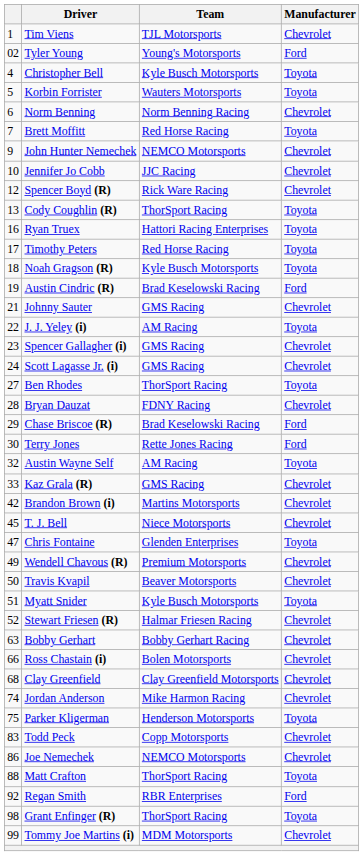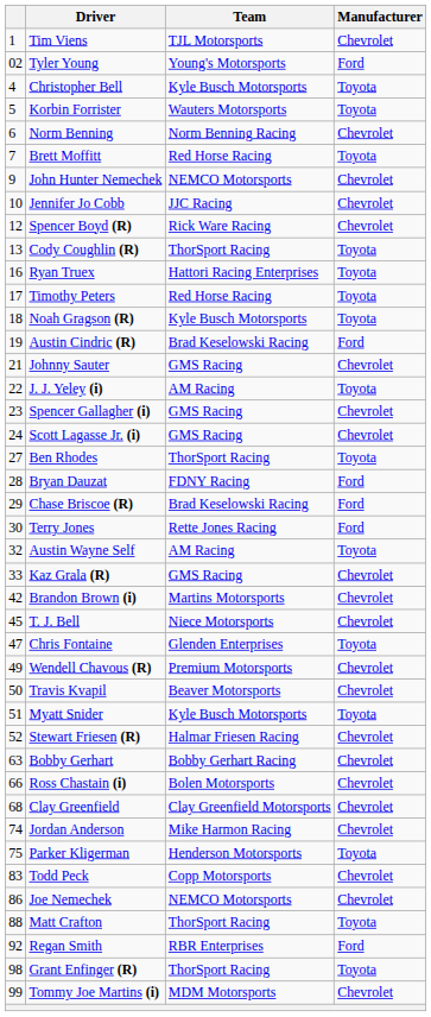 <table class="wikitable" style="font-size:95%">
 <tr>
 <th></th>
 <th>Driver</th>
 <th>Team</th>
 <th>Manufacturer</th>
 </tr>
 <tr>
 <td>1</td>
 <td><a href='#'>Tim Viens</a></td>
 <td><a href='#'>TJL Motorsports</a></td>
 <td><a href='#'>Chevrolet</a></td>
 </tr>
 <tr>
 <td>02</td>
 <td><a href='#'>Tyler Young</a></td>
 <td><a href='#'>Young's Motorsports</a></td>
 <td><a href='#'>Ford</a></td>
 </tr>
 <tr>
 <td>4</td>
 <td><a href='#'>Christopher Bell</a></td>
 <td><a href='#'>Kyle Busch Motorsports</a></td>
 <td><a href='#'>Toyota</a></td>
 </tr>
 <tr>
 <td>5</td>
 <td><a href='#'>Korbin Forrister</a></td>
 <td><a href='#'>Wauters Motorsports</a></td>
 <td><a href='#'>Toyota</a></td>
 </tr>
 <tr>
 <td>6</td>
 <td><a href='#'>Norm Benning</a></td>
 <td><a href='#'>Norm Benning Racing</a></td>
 <td><a href='#'>Chevrolet</a></td>
 </tr>
 <tr>
 <td>7</td>
 <td><a href='#'>Brett Moffitt</a></td>
 <td><a href='#'>Red Horse Racing</a></td>
 <td><a href='#'>Toyota</a></td>
 </tr>
 <tr>
 <td>9</td>
 <td><a href='#'>John Hunter Nemechek</a></td>
 <td><a href='#'>NEMCO Motorsports</a></td>
 <td><a href='#'>Chevrolet</a></td>
 </tr>
 <tr>
 <td>10</td>
 <td><a href='#'>Jennifer Jo Cobb</a></td>
 <td><a href='#'>JJC Racing</a></td>
 <td><a href='#'>Chevrolet</a></td>
 </tr>
 <tr>
 <td>12</td>
 <td><a href='#'>Spencer Boyd</a> <strong>(R)</strong></td>
 <td><a href='#'>Rick Ware Racing</a></td>
 <td><a href='#'>Chevrolet</a></td>
 </tr>
 <tr>
 <td>13</td>
 <td><a href='#'>Cody Coughlin</a> <strong>(R)</strong></td>
 <td><a href='#'>ThorSport Racing</a></td>
 <td><a href='#'>Toyota</a></td>
 </tr>
 <tr>
 <td>16</td>
 <td><a href='#'>Ryan Truex</a></td>
 <td><a href='#'>Hattori Racing Enterprises</a></td>
 <td><a href='#'>Toyota</a></td>
 </tr>
 <tr>
 <td>17</td>
 <td><a href='#'>Timothy Peters</a></td>
 <td><a href='#'>Red Horse Racing</a></td>
 <td><a href='#'>Toyota</a></td>
 </tr>
 <tr>
 <td>18</td>
 <td><a href='#'>Noah Gragson</a> <strong>(R)</strong></td>
 <td><a href='#'>Kyle Busch Motorsports</a></td>
 <td><a href='#'>Toyota</a></td>
 </tr>
 <tr>
 <td>19</td>
 <td><a href='#'>Austin Cindric</a> <strong>(R)</strong></td>
 <td><a href='#'>Brad Keselowski Racing</a></td>
 <td><a href='#'>Ford</a></td>
 </tr>
 <tr>
 <td>21</td>
 <td><a href='#'>Johnny Sauter</a></td>
 <td><a href='#'>GMS Racing</a></td>
 <td><a href='#'>Chevrolet</a></td>
 </tr>
 <tr>
 <td>22</td>
 <td><a href='#'>J. J. Yeley</a> <strong>(i)</strong></td>
 <td><a href='#'>AM Racing</a></td>
 <td><a href='#'>Toyota</a></td>
 </tr>
 <tr>
 <td>23</td>
 <td><a href='#'>Spencer Gallagher</a> <strong>(i)</strong></td>
 <td><a href='#'>GMS Racing</a></td>
 <td><a href='#'>Chevrolet</a></td>
 </tr>
 <tr>
 <td>24</td>
 <td><a href='#'>Scott Lagasse Jr.</a> <strong>(i)</strong></td>
 <td><a href='#'>GMS Racing</a></td>
 <td><a href='#'>Chevrolet</a></td>
 </tr>
 <tr>
 <td>27</td>
 <td><a href='#'>Ben Rhodes</a></td>
 <td><a href='#'>ThorSport Racing</a></td>
 <td><a href='#'>Toyota</a></td>
 </tr>
 <tr>
 <td>28</td>
 <td><a href='#'>Bryan Dauzat</a></td>
 <td><a href='#'>FDNY Racing</a></td>
-<td><a href='#'>Chevrolet</a></td>
+<td><a href='#'>Ford</a></td>
 </tr>
 <tr>
 <td>29</td>
 <td><a href='#'>Chase Briscoe</a> <strong>(R)</strong></td>
 <td><a href='#'>Brad Keselowski Racing</a></td>
 <td><a href='#'>Ford</a></td>
 </tr>
 <tr>
 <td>30</td>
 <td><a href='#'>Terry Jones</a></td>
 <td><a href='#'>Rette Jones Racing</a></td>
 <td><a href='#'>Ford</a></td>
 </tr>
 <tr>
 <td>32</td>
 <td><a href='#'>Austin Wayne Self</a></td>
 <td><a href='#'>AM Racing</a></td>
 <td><a href='#'>Toyota</a></td>
 </tr>
 <tr>
 <td>33</td>
 <td><a href='#'>Kaz Grala</a> <strong>(R)</strong></td>
 <td><a href='#'>GMS Racing</a></td>
 <td><a href='#'>Chevrolet</a></td>
 </tr>
 <tr>
 <td>42</td>
 <td><a href='#'>Brandon Brown</a> <strong>(i)</strong></td>
 <td><a href='#'>Martins Motorsports</a></td>
 <td><a href='#'>Chevrolet</a></td>
 </tr>
 <tr>
 <td>45</td>
 <td><a href='#'>T. J. Bell</a></td>
 <td><a href='#'>Niece Motorsports</a></td>
 <td><a href='#'>Chevrolet</a></td>
 </tr>
 <tr>
 <td>47</td>
 <td><a href='#'>Chris Fontaine</a></td>
 <td><a href='#'>Glenden Enterprises</a></td>
 <td><a href='#'>Toyota</a></td>
 </tr>
 <tr>
 <td>49</td>
 <td><a href='#'>Wendell Chavous</a> <strong>(R)</strong></td>
 <td><a href='#'>Premium Motorsports</a></td>
 <td><a href='#'>Chevrolet</a></td>
 </tr>
 <tr>
 <td>50</td>
 <td><a href='#'>Travis Kvapil</a></td>
 <td><a href='#'>Beaver Motorsports</a></td>
 <td><a href='#'>Chevrolet</a></td>
 </tr>
 <tr>
 <td>51</td>
 <td><a href='#'>Myatt Snider</a></td>
 <td><a href='#'>Kyle Busch Motorsports</a></td>
 <td><a href='#'>Toyota</a></td>
 </tr>
 <tr>
 <td>52</td>
 <td><a href='#'>Stewart Friesen</a> <strong>(R)</strong></td>
 <td><a href='#'>Halmar Friesen Racing</a></td>
 <td><a href='#'>Chevrolet</a></td>
 </tr>
 <tr>
 <td>63</td>
 <td><a href='#'>Bobby Gerhart</a></td>
 <td><a href='#'>Bobby Gerhart Racing</a></td>
 <td><a href='#'>Chevrolet</a></td>
 </tr>
 <tr>
 <td>66</td>
 <td><a href='#'>Ross Chastain</a> <strong>(i)</strong></td>
 <td><a href='#'>Bolen Motorsports</a></td>
 <td><a href='#'>Chevrolet</a></td>
 </tr>
 <tr>
 <td>68</td>
 <td><a href='#'>Clay Greenfield</a></td>
 <td><a href='#'>Clay Greenfield Motorsports</a></td>
 <td><a href='#'>Chevrolet</a></td>
 </tr>
 <tr>
 <td>74</td>
 <td><a href='#'>Jordan Anderson</a></td>
 <td><a href='#'>Mike Harmon Racing</a></td>
 <td><a href='#'>Chevrolet</a></td>
 </tr>
 <tr>
 <td>75</td>
 <td><a href='#'>Parker Kligerman</a></td>
 <td><a href='#'>Henderson Motorsports</a></td>
 <td><a href='#'>Toyota</a></td>
 </tr>
 <tr>
 <td>83</td>
 <td><a href='#'>Todd Peck</a></td>
 <td><a href='#'>Copp Motorsports</a></td>
 <td><a href='#'>Chevrolet</a></td>
 </tr>
 <tr>
 <td>86</td>
 <td><a href='#'>Joe Nemechek</a></td>
 <td><a href='#'>NEMCO Motorsports</a></td>
 <td><a href='#'>Chevrolet</a></td>
 </tr>
 <tr>
 <td>88</td>
 <td><a href='#'>Matt Crafton</a></td>
 <td><a href='#'>ThorSport Racing</a></td>
 <td><a href='#'>Toyota</a></td>
 </tr>
 <tr>
 <td>92</td>
 <td><a href='#'>Regan Smith</a></td>
 <td><a href='#'>RBR Enterprises</a></td>
 <td><a href='#'>Ford</a></td>
 </tr>
 <tr>
 <td>98</td>
 <td><a href='#'>Grant Enfinger</a> <strong>(R)</strong></td>
 <td><a href='#'>ThorSport Racing</a></td>
 <td><a href='#'>Toyota</a></td>
 </tr>
 <tr>
 <td>99</td>
 <td><a href='#'>Tommy Joe Martins</a> <strong>(i)</strong></td>
 <td><a href='#'>MDM Motorsports</a></td>
 <td><a href='#'>Chevrolet</a></td>
 </tr>
 <tr>
 <th colspan="4"></th>
 </tr>
 </table>
